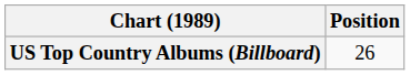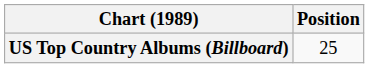 <table class="wikitable plainrowheaders" style="text-align:center">
 <tr>
 <th scope="col">Chart (1989)</th>
 <th scope="col">Position</th>
 </tr>
 <tr>
 <th scope="row">US Top Country Albums (<em>Billboard</em>)</th>
-<td>26</td>
+<td>25</td>
 </tr>
 </table>
